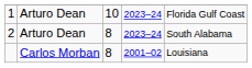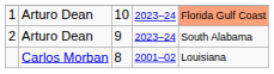 <table class="wikitable">
 <tr>
 </tr>
 <tr>
 <td>1</td>
 <td>Arturo Dean</td>
 <td>10</td>
 <td style="font-size:80%;"><a href='#'>2023–24</a></td>
-<td style="font-size:80%;">Florida Gulf Coast</td>
+<td style="background: lightsalmon; font-size:80%;">Florida Gulf Coast</td>
 </tr>
 <tr>
 <td>2</td>
 <td>Arturo Dean</td>
-<td>8</td>
+<td>9</td>
 <td style="font-size:80%;"><a href='#'>2023–24</a></td>
 <td style="font-size:80%;">South Alabama</td>
 </tr>
 <tr>
 <td></td>
 <td><a href='#'>Carlos Morban</a></td>
 <td>8</td>
 <td style="font-size:80%;"><a href='#'>2001–02</a></td>
 <td style="font-size:80%;">Louisiana</td>
 </tr>
 </table>
